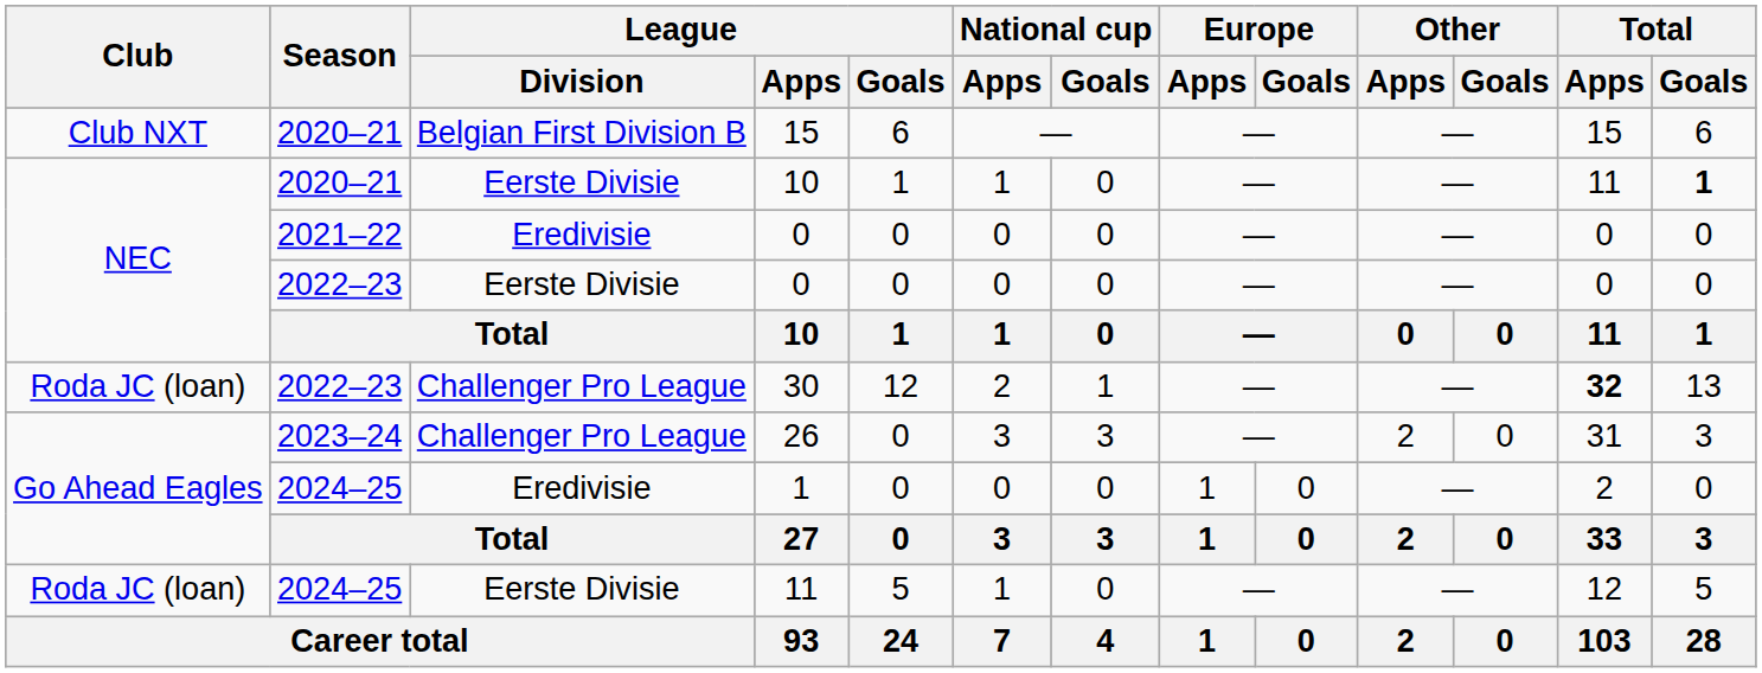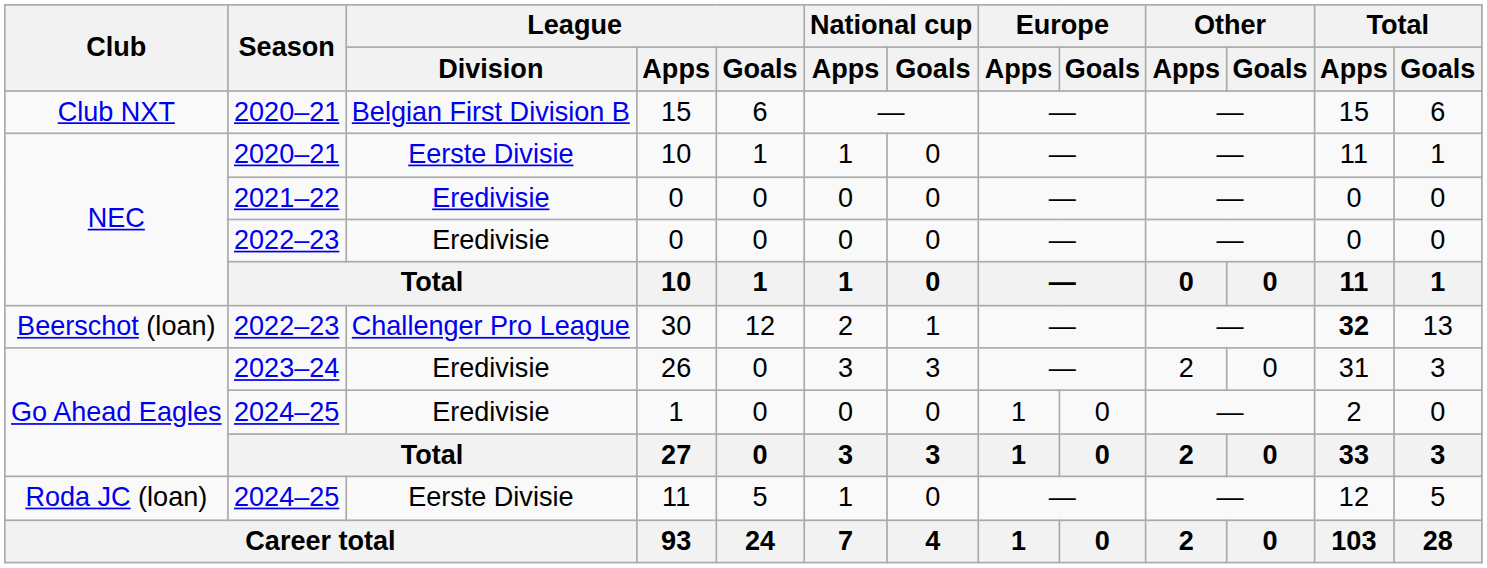 <table class=wikitable style=text-align:center>
 <tr>
 <th rowspan="2">Club</th>
 <th rowspan="2">Season</th>
 <th colspan="3">League</th>
 <th colspan="2">National cup</th>
 <th colspan="2">Europe</th>
 <th colspan="2">Other</th>
 <th colspan="2">Total</th>
 </tr>
 <tr>
 <th>Division</th>
 <th>Apps</th>
 <th>Goals</th>
 <th>Apps</th>
 <th>Goals</th>
 <th>Apps</th>
 <th>Goals</th>
 <th>Apps</th>
 <th>Goals</th>
 <th>Apps</th>
 <th>Goals</th>
 </tr>
 <tr>
 <td rowspan=1><a href='#'>Club NXT</a></td>
 <td><a href='#'>2020–21</a></td>
 <td><a href='#'>Belgian First Division B</a></td>
 <td>15</td>
 <td>6</td>
 <td colspan="2">—</td>
 <td colspan="2">—</td>
 <td colspan="2">—</td>
 <td>15</td>
 <td>6</td>
 </tr>
 <tr>
 <td rowspan="4"><a href='#'>NEC</a></td>
 <td><a href='#'>2020–21</a></td>
 <td><a href='#'>Eerste Divisie</a></td>
 <td>10</td>
 <td>1</td>
 <td>1</td>
 <td>0</td>
 <td colspan="2">—</td>
 <td colspan="2">—</td>
 <td>11</td>
-<td><strong>1</strong></td>
+<td>1</td>
 </tr>
 <tr>
 <td><a href='#'>2021–22</a></td>
 <td><a href='#'>Eredivisie</a></td>
 <td>0</td>
 <td>0</td>
 <td>0</td>
 <td>0</td>
 <td colspan="2">—</td>
 <td colspan="2">—</td>
 <td>0</td>
 <td>0</td>
 </tr>
 <tr>
 <td><a href='#'>2022–23</a></td>
-<td>Eerste Divisie</td>
+<td>Eredivisie</td>
 <td>0</td>
 <td>0</td>
 <td>0</td>
 <td>0</td>
 <td colspan="2">—</td>
 <td colspan="2">—</td>
 <td>0</td>
 <td>0</td>
 </tr>
 <tr>
 <th colspan="2">Total</th>
 <th>10</th>
 <th>1</th>
 <th>1</th>
 <th>0</th>
 <th colspan="2">—</th>
 <th>0</th>
 <th>0</th>
 <th>11</th>
 <th>1</th>
 </tr>
 <tr>
-<td><a href='#'>Roda JC</a> (loan)</td>
+<td><a href='#'>Beerschot</a> (loan)</td>
 <td><a href='#'>2022–23</a></td>
 <td><a href='#'>Challenger Pro League</a></td>
 <td>30</td>
 <td>12</td>
 <td>2</td>
 <td>1</td>
 <td colspan="2">—</td>
 <td colspan="2">—</td>
 <td><strong>32</strong></td>
 <td>13</td>
 </tr>
 <tr>
 <td rowspan="3"><a href='#'>Go Ahead Eagles</a></td>
 <td><a href='#'>2023–24</a></td>
-<td><a href='#'>Challenger Pro League</a></td>
+<td>Eredivisie</td>
 <td>26</td>
 <td>0</td>
 <td>3</td>
 <td>3</td>
 <td colspan="2">—</td>
 <td>2</td>
 <td>0</td>
 <td>31</td>
 <td>3</td>
 </tr>
 <tr>
 <td><a href='#'>2024–25</a></td>
 <td>Eredivisie</td>
 <td>1</td>
 <td>0</td>
 <td>0</td>
 <td>0</td>
 <td>1</td>
 <td>0</td>
 <td colspan="2">—</td>
 <td>2</td>
 <td>0</td>
 </tr>
 <tr>
 <th colspan="2">Total</th>
 <th>27</th>
 <th>0</th>
 <th>3</th>
 <th>3</th>
 <th>1</th>
 <th>0</th>
 <th>2</th>
 <th>0</th>
 <th>33</th>
 <th>3</th>
 </tr>
 <tr>
 <td><a href='#'>Roda JC</a> (loan)</td>
 <td><a href='#'>2024–25</a></td>
 <td>Eerste Divisie</td>
 <td>11</td>
 <td>5</td>
 <td>1</td>
 <td>0</td>
 <td colspan="2">—</td>
 <td colspan="2">—</td>
 <td>12</td>
 <td>5</td>
 </tr>
 <tr>
 <th colspan=3>Career total</th>
 <th>93</th>
 <th>24</th>
 <th>7</th>
 <th>4</th>
 <th>1</th>
 <th>0</th>
 <th>2</th>
 <th>0</th>
 <th>103</th>
 <th>28</th>
 </tr>
 </table>
